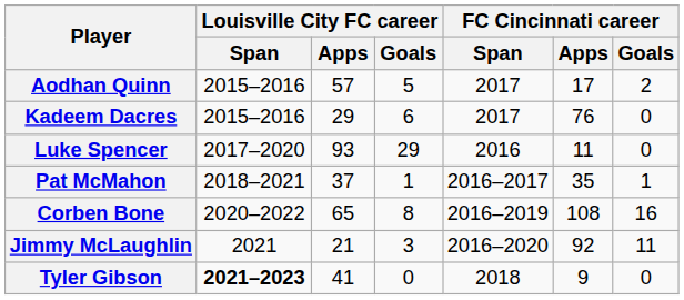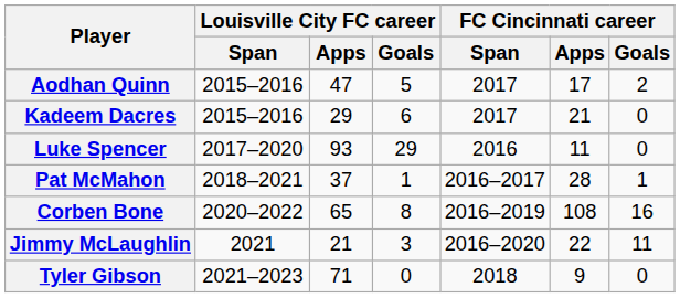 <table class="wikitable plainrowheaders" style="text-align:center">
 <tr>
 <th rowspan="2" scope="col">Player</th>
 <th colspan="3" scope="col">Louisville City FC career</th>
 <th colspan="3" scope="col">FC Cincinnati career</th>
 </tr>
 <tr>
 <th scope="col">Span</th>
 <th scope="col">Apps</th>
 <th scope="col">Goals</th>
 <th scope="col">Span</th>
 <th scope="col">Apps</th>
 <th scope="col">Goals</th>
 </tr>
 <tr>
 <th scope="row" align="left"> <a href='#'>Aodhan Quinn</a></th>
 <td>2015–2016</td>
-<td>57</td>
+<td>47</td>
 <td>5</td>
 <td>2017</td>
 <td>17</td>
 <td>2</td>
 </tr>
 <tr>
 <th scope="row" align="left"> <a href='#'>Kadeem Dacres</a></th>
 <td>2015–2016</td>
 <td>29</td>
 <td>6</td>
 <td>2017</td>
-<td>76</td>
+<td>21</td>
 <td>0</td>
 </tr>
 <tr>
 <th scope="row" align="left"> <a href='#'>Luke Spencer</a></th>
 <td>2017–2020</td>
 <td>93</td>
 <td>29</td>
 <td>2016</td>
 <td>11</td>
 <td>0</td>
 </tr>
 <tr>
 <th scope="row" align="left"> <a href='#'>Pat McMahon</a></th>
 <td>2018–2021</td>
 <td>37</td>
 <td>1</td>
 <td>2016–2017</td>
-<td>35</td>
+<td>28</td>
 <td>1</td>
 </tr>
 <tr>
 <th scope="row" align="left"> <a href='#'>Corben Bone</a></th>
 <td>2020–2022</td>
 <td>65</td>
 <td>8</td>
 <td>2016–2019</td>
 <td>108</td>
 <td>16</td>
 </tr>
 <tr>
 <th scope="row" align="left"> <a href='#'>Jimmy McLaughlin</a></th>
 <td>2021</td>
 <td>21</td>
 <td>3</td>
 <td>2016–2020</td>
-<td>92</td>
+<td>22</td>
 <td>11</td>
 </tr>
 <tr>
 <th scope="row" align="left"> <a href='#'>Tyler Gibson</a></th>
-<td><strong>2021–2023</strong></td>
-<td>41</td>
+<td>2021–2023</td>
+<td>71</td>
 <td>0</td>
 <td>2018</td>
 <td>9</td>
 <td>0</td>
 </tr>
 </table>
